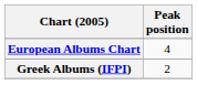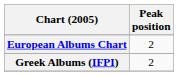 <table class="wikitable sortable plainrowheaders" style="text-align:center">
 <tr>
 <th scope="col">Chart (2005)</th>
 <th scope="col">Peak<br>position</th>
 </tr>
 <tr>
 </tr>
 <tr>
 </tr>
 <tr>
 </tr>
 <tr>
 </tr>
 <tr>
 </tr>
 <tr>
 <th scope="row"><a href='#'>European Albums Chart</a></th>
-<td>4</td>
+<td>2</td>
 </tr>
 <tr>
 </tr>
 <tr>
 </tr>
 <tr>
 </tr>
 <tr>
 <th scope="row">Greek Albums (<a href='#'>IFPI</a>)</th>
 <td>2</td>
 </tr>
 <tr>
 </tr>
 <tr>
 </tr>
 <tr>
 </tr>
 <tr>
 </tr>
 <tr>
 </tr>
 <tr>
 </tr>
 <tr>
 </tr>
 </table>
